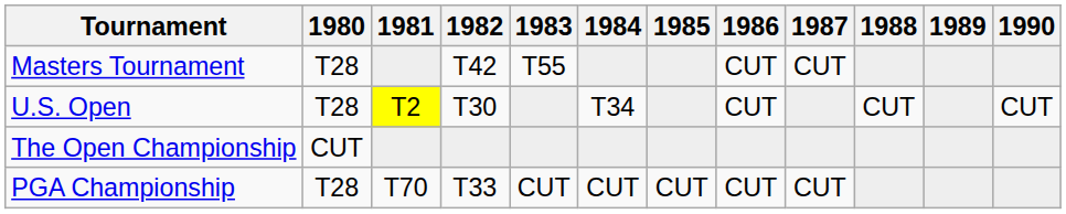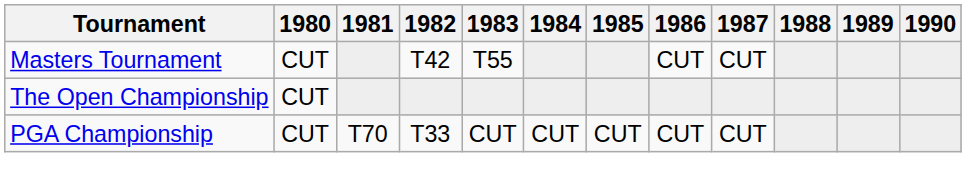 <table class="wikitable" style="font-size:95%;text-align:center;">
 <tr>
 <th>Tournament</th>
 <th>1980</th>
 <th>1981</th>
 <th>1982</th>
 <th>1983</th>
 <th>1984</th>
 <th>1985</th>
 <th>1986</th>
 <th>1987</th>
 <th>1988</th>
 <th>1989</th>
 <th>1990</th>
 </tr>
 <tr>
 <td align=left><a href='#'>Masters Tournament</a></td>
-<td>T28</td>
+<td>CUT</td>
 <td style="background:#eeeeee;"></td>
 <td>T42</td>
 <td>T55</td>
 <td style="background:#eeeeee;"></td>
 <td style="background:#eeeeee;"></td>
 <td>CUT</td>
 <td>CUT</td>
 <td style="background:#eeeeee;"></td>
 <td style="background:#eeeeee;"></td>
 <td style="background:#eeeeee;"></td>
-</tr>
-<tr>
-<td align=left><a href='#'>U.S. Open</a></td>
-<td>T28</td>
-<td style="background:yellow;">T2</td>
-<td>T30</td>
-<td style="background:#eeeeee;"></td>
-<td>T34</td>
-<td style="background:#eeeeee;"></td>
-<td>CUT</td>
-<td style="background:#eeeeee;"></td>
-<td>CUT</td>
-<td style="background:#eeeeee;"></td>
-<td>CUT</td>
 </tr>
 <tr>
 <td align=left><a href='#'>The Open Championship</a></td>
 <td>CUT</td>
 <td style="background:#eeeeee;"></td>
 <td style="background:#eeeeee;"></td>
 <td style="background:#eeeeee;"></td>
 <td style="background:#eeeeee;"></td>
 <td style="background:#eeeeee;"></td>
 <td style="background:#eeeeee;"></td>
 <td style="background:#eeeeee;"></td>
 <td style="background:#eeeeee;"></td>
 <td style="background:#eeeeee;"></td>
 <td style="background:#eeeeee;"></td>
 </tr>
 <tr>
 <td align=left><a href='#'>PGA Championship</a></td>
-<td>T28</td>
+<td>CUT</td>
 <td>T70</td>
 <td>T33</td>
 <td>CUT</td>
 <td>CUT</td>
 <td>CUT</td>
 <td>CUT</td>
 <td>CUT</td>
 <td style="background:#eeeeee;"></td>
 <td style="background:#eeeeee;"></td>
 <td style="background:#eeeeee;"></td>
 </tr>
 </table>
